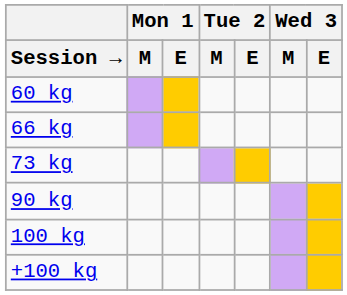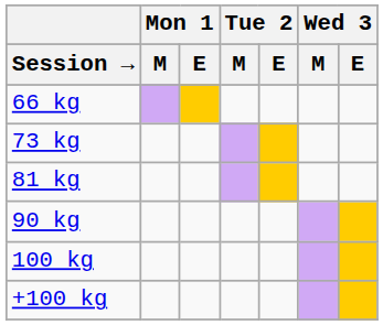 <table class="wikitable" style="margin:0.5em auto; font-size:90%; line-height:1.25em; text-align:center;">
 <tr>
 <th></th>
 <th colspan=2>Mon 1</th>
 <th colspan=2>Tue 2</th>
 <th colspan=2>Wed 3</th>
 </tr>
 <tr>
 <th>Session →</th>
 <th>M</th>
 <th>E</th>
 <th>M</th>
 <th>E</th>
 <th>M</th>
 <th>E</th>
 </tr>
 <tr>
-<td align=left><a href='#'>60 kg</a></td>
-<td style="background-color:#D0A9F5;"></td>
-<td style="background-color:#FFCC00;"></td>
-<td></td>
-<td></td>
-<td></td>
-<td></td>
-</tr>
-<tr>
 <td align=left><a href='#'>66 kg</a></td>
 <td style="background-color:#D0A9F5;"></td>
 <td style="background-color:#FFCC00;"></td>
 <td></td>
 <td></td>
 <td></td>
 <td></td>
 </tr>
 <tr>
 <td align=left><a href='#'>73 kg</a></td>
+<td></td>
+<td></td>
+<td style="background-color:#D0A9F5;"></td>
+<td style="background-color:#FFCC00;"></td>
+<td></td>
+<td></td>
+</tr>
+<tr>
+<td align=left><a href='#'>81 kg</a></td>
 <td></td>
 <td></td>
 <td style="background-color:#D0A9F5;"></td>
 <td style="background-color:#FFCC00;"></td>
 <td></td>
 <td></td>
 </tr>
 <tr>
 <td align=left><a href='#'>90 kg</a></td>
 <td></td>
 <td></td>
 <td></td>
 <td></td>
 <td style="background-color:#D0A9F5;"></td>
 <td style="background-color:#FFCC00;"></td>
 </tr>
 <tr>
 <td align=left><a href='#'>100 kg</a></td>
 <td></td>
 <td></td>
 <td></td>
 <td></td>
 <td style="background-color:#D0A9F5;"></td>
 <td style="background-color:#FFCC00;"></td>
 </tr>
 <tr>
 <td align=left><a href='#'>+100 kg</a></td>
 <td></td>
 <td></td>
 <td></td>
 <td></td>
 <td style="background-color:#D0A9F5;"></td>
 <td style="background-color:#FFCC00;"></td>
 </tr>
 </table>
